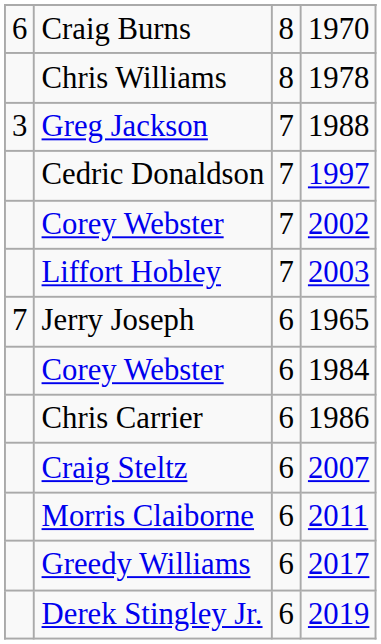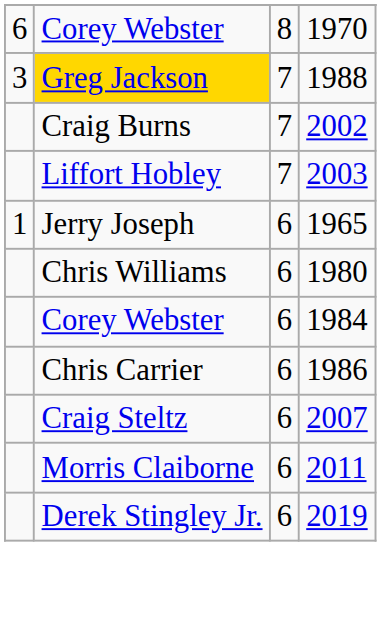 <table class="wikitable">
 <tr>
 </tr>
 <tr>
 <td>6</td>
-<td>Craig Burns</td>
+<td><a href='#'>Corey Webster</a></td>
 <td>8</td>
 <td>1970</td>
 </tr>
 <tr>
-<td></td>
-<td>Chris Williams</td>
-<td>8</td>
-<td>1978</td>
-</tr>
-<tr>
 <td>3</td>
-<td><a href='#'>Greg Jackson</a></td>
+<td style="background: gold;"><a href='#'>Greg Jackson</a></td>
 <td>7</td>
 <td>1988</td>
 </tr>
 <tr>
 <td></td>
-<td>Cedric Donaldson</td>
-<td>7</td>
-<td><a href='#'>1997</a></td>
-</tr>
-<tr>
-<td></td>
-<td><a href='#'>Corey Webster</a></td>
+<td>Craig Burns</td>
 <td>7</td>
 <td><a href='#'>2002</a></td>
 </tr>
 <tr>
 <td></td>
 <td><a href='#'>Liffort Hobley</a></td>
 <td>7</td>
 <td><a href='#'>2003</a></td>
 </tr>
 <tr>
-<td>7</td>
+<td>1</td>
 <td>Jerry Joseph</td>
 <td>6</td>
 <td>1965</td>
+</tr>
+<tr>
+<td></td>
+<td>Chris Williams</td>
+<td>6</td>
+<td>1980</td>
 </tr>
 <tr>
 <td></td>
 <td><a href='#'>Corey Webster</a></td>
 <td>6</td>
 <td>1984</td>
 </tr>
 <tr>
 <td></td>
 <td>Chris Carrier</td>
 <td>6</td>
 <td>1986</td>
 </tr>
 <tr>
 <td></td>
 <td><a href='#'>Craig Steltz</a></td>
 <td>6</td>
 <td><a href='#'>2007</a></td>
 </tr>
 <tr>
 <td></td>
 <td><a href='#'>Morris Claiborne</a></td>
 <td>6</td>
 <td><a href='#'>2011</a></td>
 </tr>
 <tr>
 <td></td>
-<td><a href='#'>Greedy Williams</a></td>
-<td>6</td>
-<td><a href='#'>2017</a></td>
-</tr>
-<tr>
-<td></td>
 <td><a href='#'>Derek Stingley Jr.</a></td>
 <td>6</td>
 <td><a href='#'>2019</a></td>
 </tr>
 </table>
